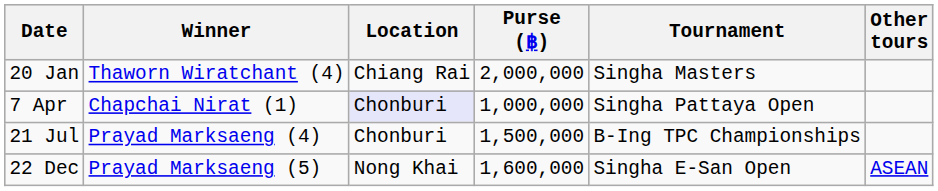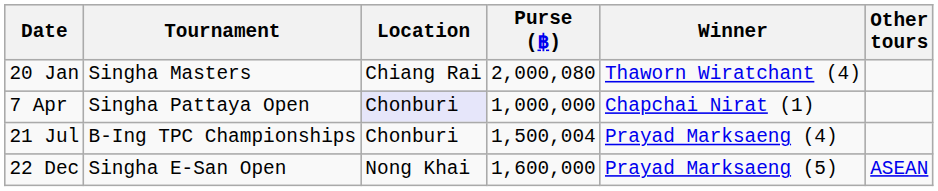 <table class="wikitable" style="font-size:95%">
 <tr>
 <th>Date</th>
-<th>Winner</th>
+<th>Tournament</th>
 <th>Location</th>
 <th>Purse<br>(<a href='#'>฿</a>)</th>
-<th>Tournament</th>
+<th>Winner</th>
 <th>Other<br>tours</th>
 </tr>
 <tr>
 <td>20 Jan</td>
+<td>Singha Masters</td>
+<td>Chiang Rai</td>
+<td align=right>2,000,080</td>
 <td> <a href='#'>Thaworn Wiratchant</a> (4)</td>
-<td>Chiang Rai</td>
-<td align=right>2,000,000</td>
-<td>Singha Masters</td>
 <td></td>
 </tr>
 <tr>
 <td>7 Apr</td>
-<td> <a href='#'>Chapchai Nirat</a> (1)</td>
+<td>Singha Pattaya Open</td>
 <td style="background: lavender;">Chonburi</td>
 <td align=right>1,000,000</td>
-<td>Singha Pattaya Open</td>
+<td> <a href='#'>Chapchai Nirat</a> (1)</td>
 <td></td>
 </tr>
 <tr>
 <td>21 Jul</td>
+<td>B-Ing TPC Championships</td>
+<td>Chonburi</td>
+<td align=right>1,500,004</td>
 <td> <a href='#'>Prayad Marksaeng</a> (4)</td>
-<td>Chonburi</td>
-<td align=right>1,500,000</td>
-<td>B-Ing TPC Championships</td>
 <td></td>
 </tr>
 <tr>
 <td>22 Dec</td>
-<td> <a href='#'>Prayad Marksaeng</a> (5)</td>
+<td>Singha E-San Open</td>
 <td>Nong Khai</td>
 <td align=right>1,600,000</td>
-<td>Singha E-San Open</td>
+<td> <a href='#'>Prayad Marksaeng</a> (5)</td>
 <td><a href='#'>ASEAN</a></td>
 </tr>
 </table>
